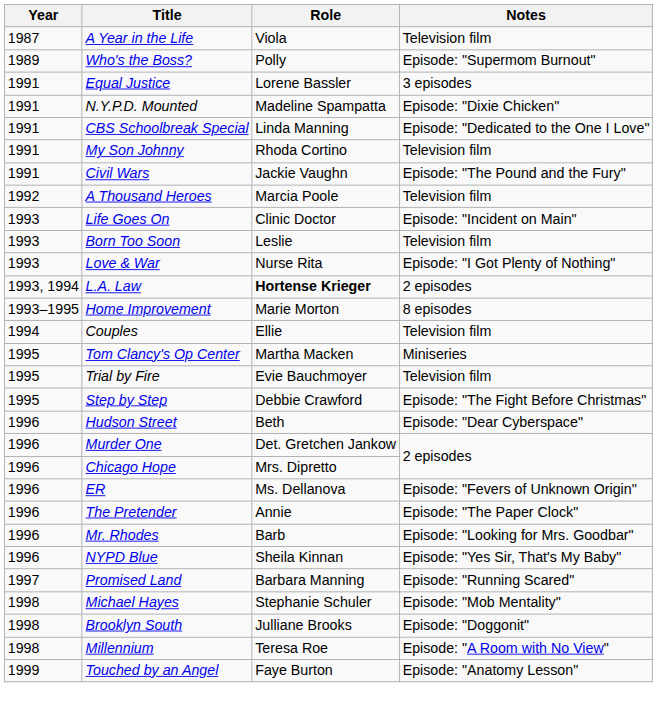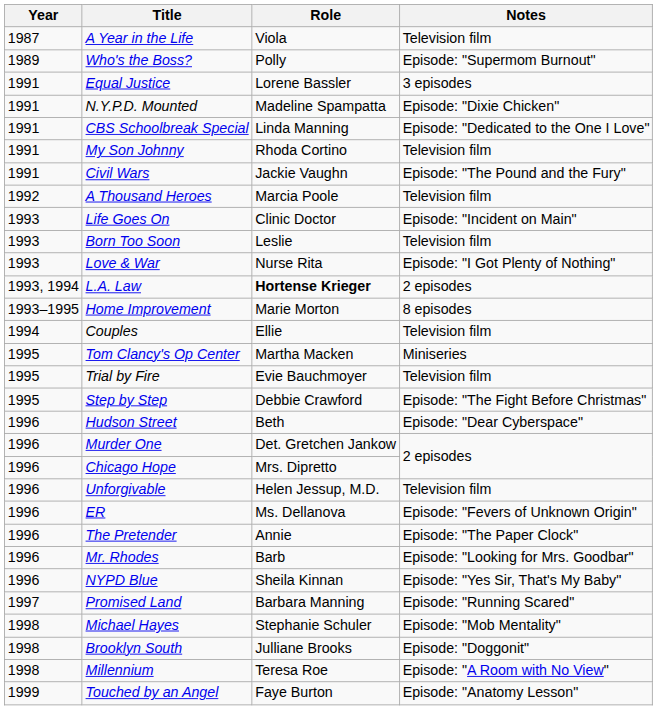 <table class="wikitable sortable">
 <tr>
 <th>Year</th>
 <th>Title</th>
 <th>Role</th>
 <th>Notes</th>
 </tr>
 <tr>
 <td>1987</td>
 <td><em><a href='#'>A Year in the Life</a></em></td>
 <td>Viola</td>
 <td>Television film</td>
 </tr>
 <tr>
 <td>1989</td>
 <td><em><a href='#'>Who's the Boss?</a></em></td>
 <td>Polly</td>
 <td>Episode: "Supermom Burnout"</td>
 </tr>
 <tr>
 <td>1991</td>
 <td><a href='#'><em>Equal Justice</em></a></td>
 <td>Lorene Bassler</td>
 <td>3 episodes</td>
 </tr>
 <tr>
 <td>1991</td>
 <td><em>N.Y.P.D. Mounted</em></td>
 <td>Madeline Spampatta</td>
 <td>Episode: "Dixie Chicken"</td>
 </tr>
 <tr>
 <td>1991</td>
 <td><em><a href='#'>CBS Schoolbreak Special</a></em></td>
 <td>Linda Manning</td>
 <td>Episode: "Dedicated to the One I Love"</td>
 </tr>
 <tr>
 <td>1991</td>
 <td><em><a href='#'>My Son Johnny</a></em></td>
 <td>Rhoda Cortino</td>
 <td>Television film</td>
 </tr>
 <tr>
 <td>1991</td>
 <td><a href='#'><em>Civil Wars</em></a></td>
 <td>Jackie Vaughn</td>
 <td>Episode: "The Pound and the Fury"</td>
 </tr>
 <tr>
 <td>1992</td>
 <td><em><a href='#'>A Thousand Heroes</a></em></td>
 <td>Marcia Poole</td>
 <td>Television film</td>
 </tr>
 <tr>
 <td>1993</td>
 <td><a href='#'><em>Life Goes On</em></a></td>
 <td>Clinic Doctor</td>
 <td>Episode: "Incident on Main"</td>
 </tr>
 <tr>
 <td>1993</td>
 <td><em><a href='#'>Born Too Soon</a></em></td>
 <td>Leslie</td>
 <td>Television film</td>
 </tr>
 <tr>
 <td>1993</td>
 <td><a href='#'><em>Love & War</em></a></td>
 <td>Nurse Rita</td>
 <td>Episode: "I Got Plenty of Nothing"</td>
 </tr>
 <tr>
 <td>1993, 1994</td>
 <td><em><a href='#'>L.A. Law</a></em></td>
 <td><strong>Hortense Krieger</strong></td>
 <td>2 episodes</td>
 </tr>
 <tr>
 <td>1993–1995</td>
 <td><a href='#'><em>Home Improvement</em></a></td>
 <td>Marie Morton</td>
 <td>8 episodes</td>
 </tr>
 <tr>
 <td>1994</td>
 <td><em>Couples</em></td>
 <td>Ellie</td>
 <td>Television film</td>
 </tr>
 <tr>
 <td>1995</td>
 <td><a href='#'><em>Tom Clancy's Op Center</em></a></td>
 <td>Martha Macken</td>
 <td>Miniseries</td>
 </tr>
 <tr>
 <td>1995</td>
 <td><em>Trial by Fire</em></td>
 <td>Evie Bauchmoyer</td>
 <td>Television film</td>
 </tr>
 <tr>
 <td>1995</td>
 <td><a href='#'><em>Step by Step</em></a></td>
 <td>Debbie Crawford</td>
 <td>Episode: "The Fight Before Christmas"</td>
 </tr>
 <tr>
 <td>1996</td>
 <td><a href='#'><em>Hudson Street</em></a></td>
 <td>Beth</td>
 <td>Episode: "Dear Cyberspace"</td>
 </tr>
 <tr>
 <td>1996</td>
 <td><a href='#'><em>Murder One</em></a></td>
 <td>Det. Gretchen Jankow</td>
 <td rowspan="2">2 episodes</td>
 </tr>
 <tr>
 <td>1996</td>
 <td><em><a href='#'>Chicago Hope</a></em></td>
 <td>Mrs. Dipretto</td>
 </tr>
 <tr>
 <td>1996</td>
+<td><a href='#'><em>Unforgivable</em></a></td>
+<td>Helen Jessup, M.D.</td>
+<td>Television film</td>
+</tr>
+<tr>
+<td>1996</td>
 <td><a href='#'><em>ER</em></a></td>
 <td>Ms. Dellanova</td>
 <td>Episode: "Fevers of Unknown Origin"</td>
 </tr>
 <tr>
 <td>1996</td>
 <td><a href='#'><em>The Pretender</em></a></td>
 <td>Annie</td>
 <td>Episode: "The Paper Clock"</td>
 </tr>
 <tr>
 <td>1996</td>
 <td><em><a href='#'>Mr. Rhodes</a></em></td>
 <td>Barb</td>
 <td>Episode: "Looking for Mrs. Goodbar"</td>
 </tr>
 <tr>
 <td>1996</td>
 <td><em><a href='#'>NYPD Blue</a></em></td>
 <td>Sheila Kinnan</td>
 <td>Episode: "Yes Sir, That's My Baby"</td>
 </tr>
 <tr>
 <td>1997</td>
 <td><a href='#'><em>Promised Land</em></a></td>
 <td>Barbara Manning</td>
 <td>Episode: "Running Scared"</td>
 </tr>
 <tr>
 <td>1998</td>
 <td><a href='#'><em>Michael Hayes</em></a></td>
 <td>Stephanie Schuler</td>
 <td>Episode: "Mob Mentality"</td>
 </tr>
 <tr>
 <td>1998</td>
 <td><em><a href='#'>Brooklyn South</a></em></td>
 <td>Julliane Brooks</td>
 <td>Episode: "Doggonit"</td>
 </tr>
 <tr>
 <td>1998</td>
 <td><a href='#'><em>Millennium</em></a></td>
 <td>Teresa Roe</td>
 <td>Episode: "<a href='#'>A Room with No View</a>"</td>
 </tr>
 <tr>
 <td>1999</td>
 <td><em><a href='#'>Touched by an Angel</a></em></td>
 <td>Faye Burton</td>
 <td>Episode: "Anatomy Lesson"</td>
 </tr>
 </table>
